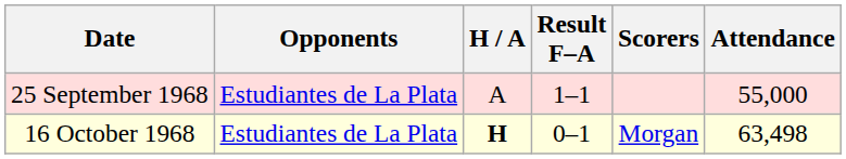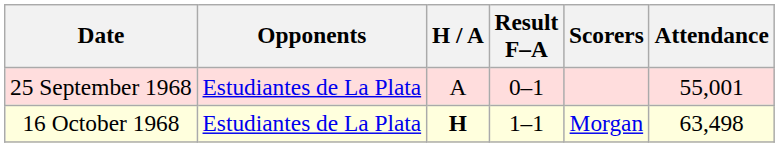 <table class="wikitable" style="text-align:center">
 <tr>
 <th>Date</th>
 <th>Opponents</th>
 <th>H / A</th>
 <th>Result<br>F–A</th>
 <th>Scorers</th>
 <th>Attendance</th>
 </tr>
 <tr bgcolor="#ffdddd">
 <td>25 September 1968</td>
 <td><a href='#'>Estudiantes de La Plata</a></td>
 <td>A</td>
-<td>1–1</td>
+<td>0–1</td>
 <td></td>
-<td>55,000</td>
+<td>55,001</td>
 </tr>
 <tr bgcolor="#ffffdd">
 <td>16 October 1968</td>
 <td><a href='#'>Estudiantes de La Plata</a></td>
 <td><strong>H</strong></td>
-<td>0–1</td>
+<td>1–1</td>
 <td><a href='#'>Morgan</a></td>
 <td>63,498</td>
 </tr>
 </table>
